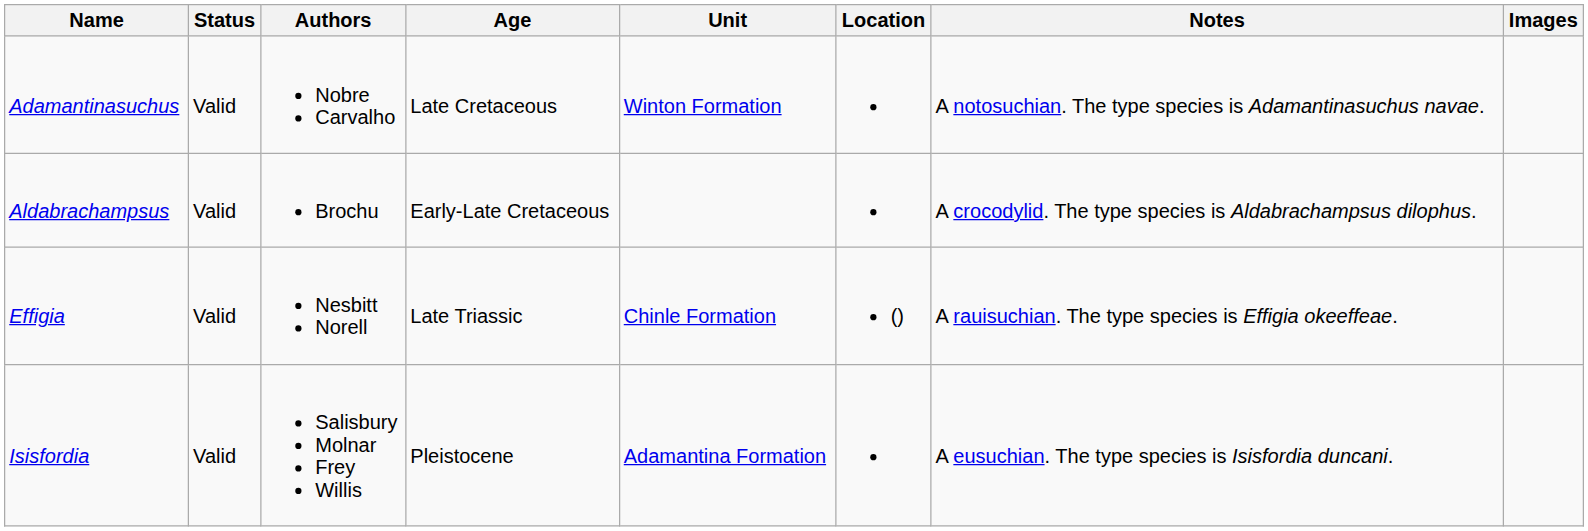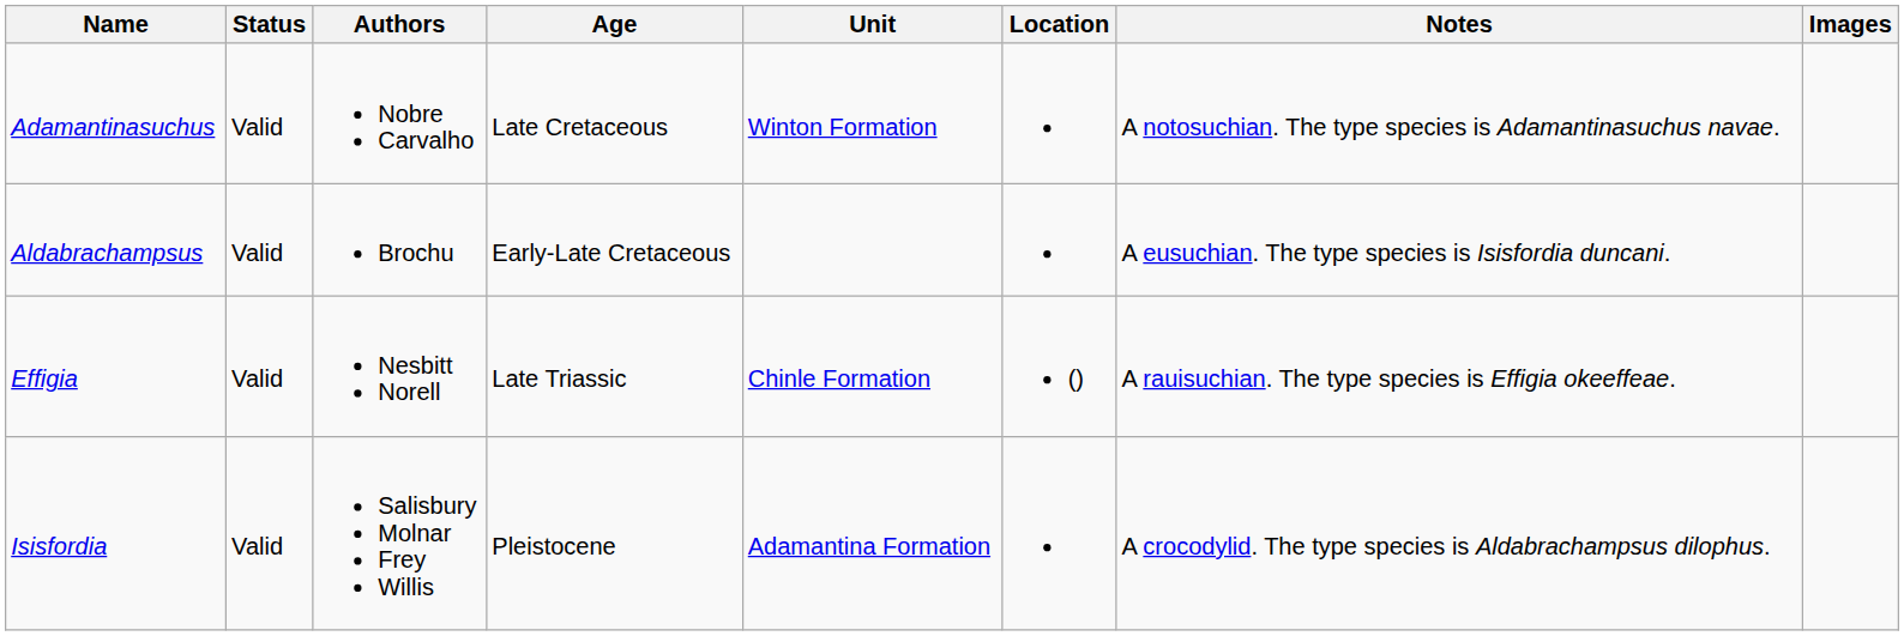 <table class="wikitable sortable" align="center" width="100%">
 <tr>
 <th>Name</th>
 <th>Status</th>
 <th>Authors</th>
 <th>Age</th>
 <th>Unit</th>
 <th>Location</th>
 <th>Notes</th>
 <th>Images</th>
 </tr>
 <tr>
 <td><br><em><a href='#'>Adamantinasuchus</a></em></td>
 <td><br>Valid</td>
 <td><br><ul><li>Nobre</li><li>Carvalho</li></ul></td>
 <td><br>Late Cretaceous</td>
 <td><br><a href='#'>Winton Formation</a></td>
 <td><br><ul><li></li></ul></td>
 <td><br>A <a href='#'>notosuchian</a>. The type species is <em>Adamantinasuchus navae</em>.</td>
 <td></td>
 </tr>
 <tr>
 <td><br><em><a href='#'>Aldabrachampsus</a></em></td>
 <td><br>Valid</td>
 <td><br><ul><li>Brochu</li></ul></td>
 <td><br>Early-Late Cretaceous</td>
 <td></td>
 <td><br><ul><li></li></ul></td>
-<td><br>A <a href='#'>crocodylid</a>. The type species is <em>Aldabrachampsus dilophus</em>.</td>
+<td><br>A <a href='#'>eusuchian</a>. The type species is <em>Isisfordia duncani</em>.</td>
 <td></td>
 </tr>
 <tr>
 <td><br><em><a href='#'>Effigia</a></em></td>
 <td><br>Valid</td>
 <td><br><ul><li>Nesbitt</li><li>Norell</li></ul></td>
 <td><br>Late Triassic</td>
 <td><br><a href='#'>Chinle Formation</a></td>
 <td><br><ul><li> ()</li></ul></td>
 <td><br>A <a href='#'>rauisuchian</a>. The type species is <em>Effigia okeeffeae</em>.</td>
 <td></td>
 </tr>
 <tr>
 <td><br><em><a href='#'>Isisfordia</a></em></td>
 <td><br>Valid</td>
 <td><br><ul><li>Salisbury</li><li>Molnar</li><li>Frey</li><li>Willis</li></ul></td>
 <td><br>Pleistocene</td>
 <td><br><a href='#'>Adamantina Formation</a></td>
 <td><br><ul><li></li></ul></td>
-<td><br>A <a href='#'>eusuchian</a>. The type species is <em>Isisfordia duncani</em>.</td>
+<td><br>A <a href='#'>crocodylid</a>. The type species is <em>Aldabrachampsus dilophus</em>.</td>
 <td></td>
 </tr>
 </table>
